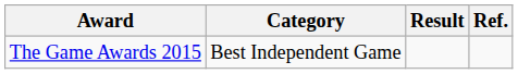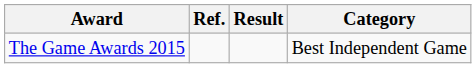 <table class="wikitable sortable">
 <tr>
 <th>Award</th>
+<th>Ref.</th>
+<th>Result</th>
 <th>Category</th>
-<th>Result</th>
-<th>Ref.</th>
 </tr>
 <tr>
 <td rowspan="1"><a href='#'>The Game Awards 2015</a></td>
+<td align="center"></td>
+<td></td>
 <td>Best Independent Game</td>
-<td></td>
-<td align="center"></td>
 </tr>
 </table>
